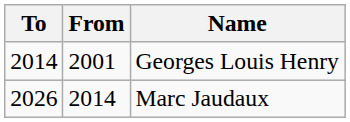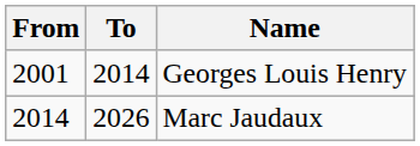 <table class="wikitable">
 <tr>
+<th>From</th>
 <th>To</th>
-<th>From</th>
 <th>Name</th>
 </tr>
 <tr>
+<td>2001</td>
 <td>2014</td>
-<td>2001</td>
 <td>Georges Louis Henry</td>
 </tr>
 <tr>
+<td>2014</td>
 <td>2026</td>
-<td>2014</td>
 <td>Marc Jaudaux</td>
 </tr>
 </table>
